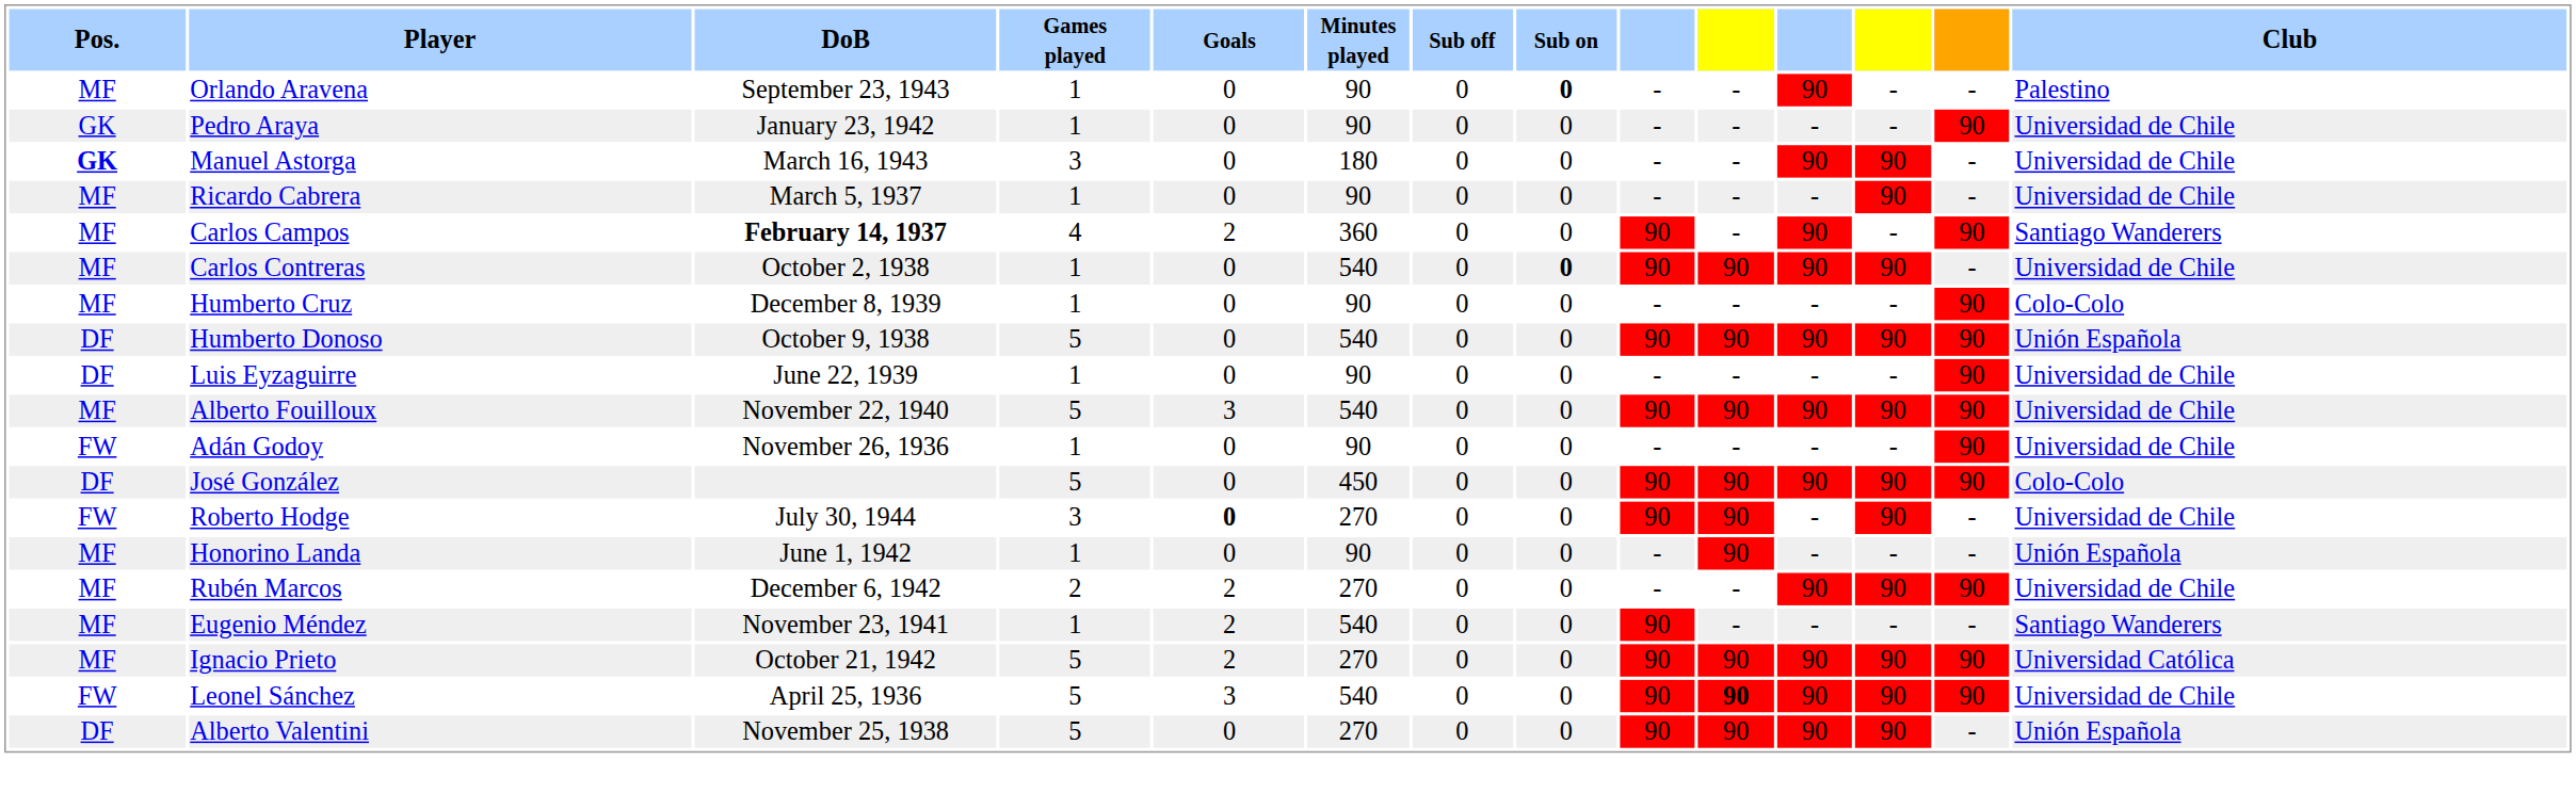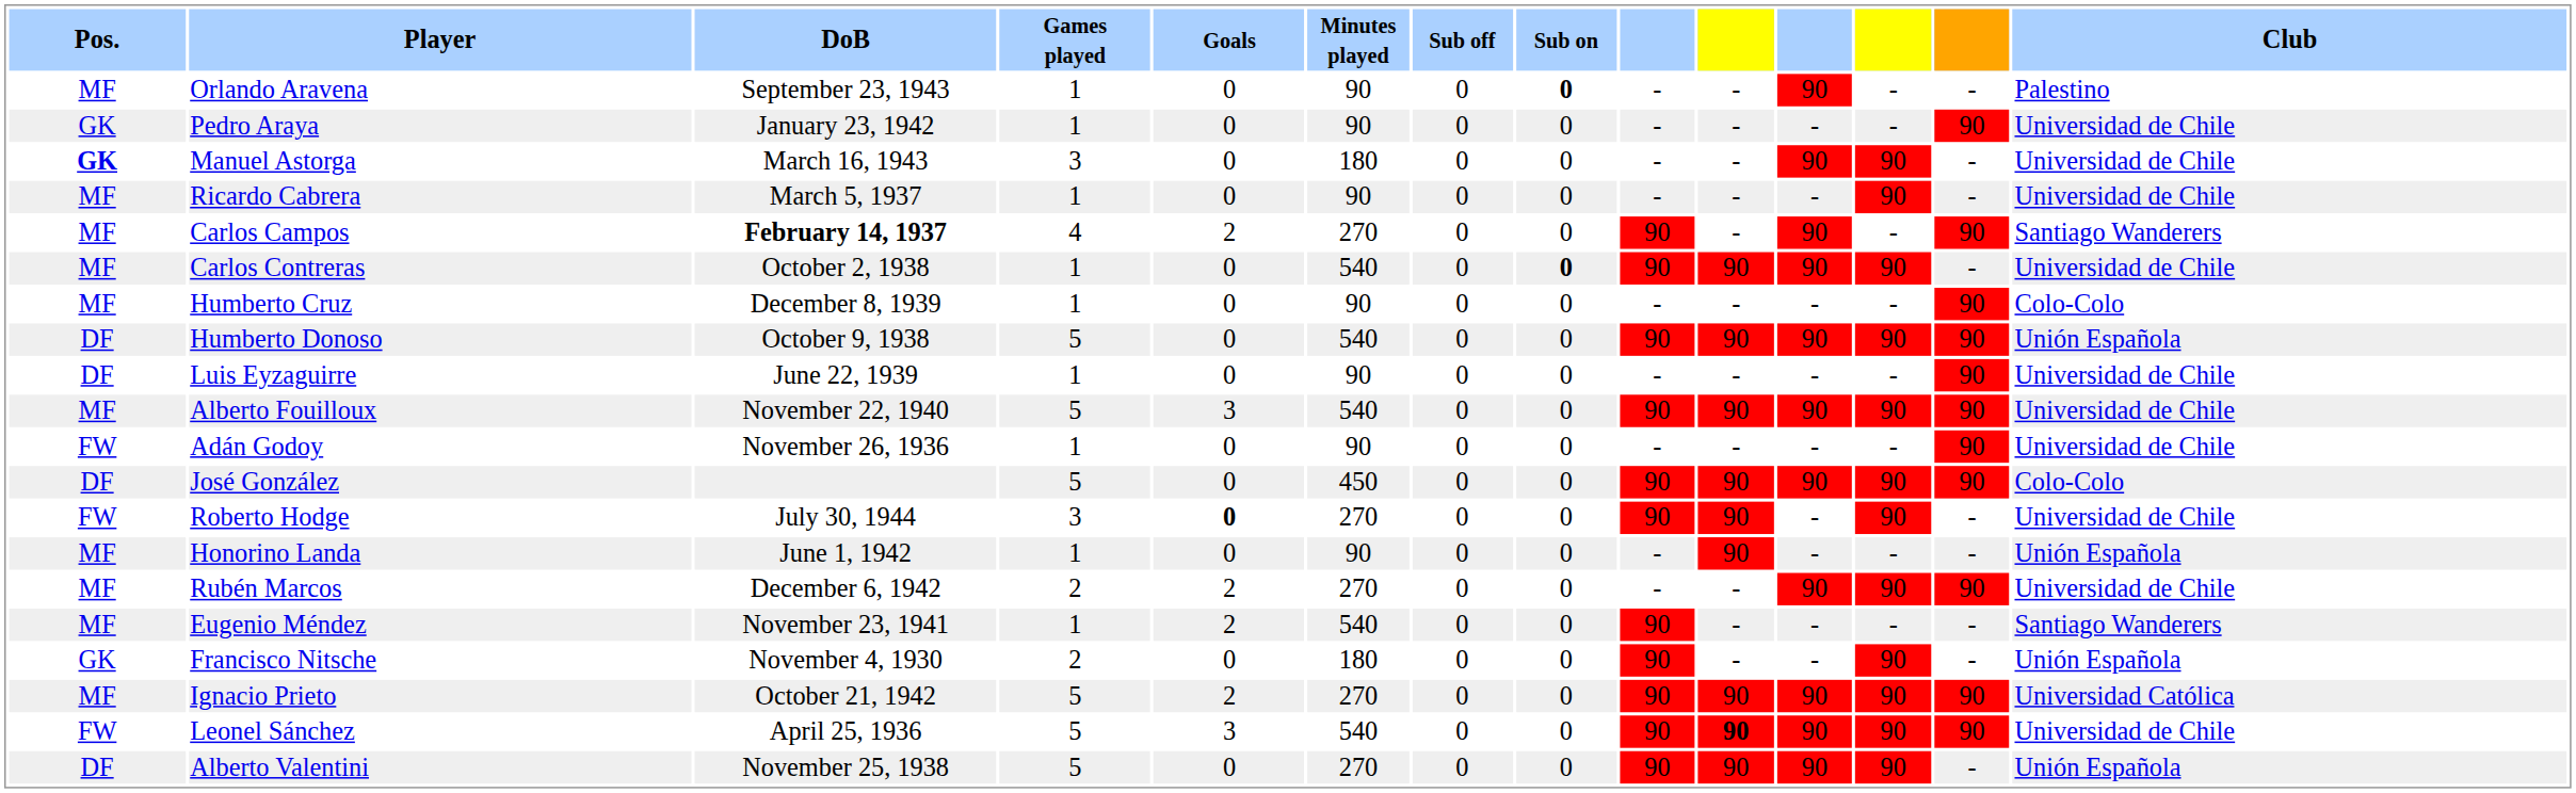 <table border="0" width="100%" style="border: 1px solid #999; background-color:#FFFFFF; text-align:center">
 <tr align="center" bgcolor="#AAD0FF">
 <th width=7%>Pos.</th>
 <th width=20%>Player</th>
 <th width=12%>DoB</th>
 <th width=6%><small>Games<br>played</small></th>
 <th width=6%><small>Goals</small></th>
 <th width=4%><small>Minutes<br>played</small></th>
 <th width=4%><small>Sub off</small></th>
 <th width=4%><small>Sub on</small></th>
 <th width=3%></th>
 <th width=3% bgcolor=yellow></th>
 <th width=3%></th>
 <th width=3% bgcolor=yellow></th>
 <th width=3% bgcolor=orange></th>
 <th width=27%>Club</th>
 </tr>
 <tr>
 <td><a href='#'>MF</a></td>
 <td align="left"><a href='#'>Orlando Aravena</a></td>
 <td>September 23, 1943</td>
 <td>1</td>
 <td>0</td>
 <td>90</td>
 <td>0</td>
 <td><strong>0</strong></td>
 <td>-</td>
 <td>-</td>
 <td bgcolor=red>90</td>
 <td>-</td>
 <td>-</td>
 <td align="left"> <a href='#'>Palestino</a></td>
 </tr>
 <tr bgcolor="#EFEFEF">
 <td><a href='#'>GK</a></td>
 <td align="left"><a href='#'>Pedro Araya</a></td>
 <td>January 23, 1942</td>
 <td>1</td>
 <td>0</td>
 <td>90</td>
 <td>0</td>
 <td>0</td>
 <td>-</td>
 <td>-</td>
 <td>-</td>
 <td>-</td>
 <td bgcolor=red>90</td>
 <td align="left"> <a href='#'>Universidad de Chile</a></td>
 </tr>
 <tr>
 <td><strong><a href='#'>GK</a></strong></td>
 <td align="left"><a href='#'>Manuel Astorga</a></td>
 <td>March 16, 1943</td>
 <td>3</td>
 <td>0</td>
 <td>180</td>
 <td>0</td>
 <td>0</td>
 <td>-</td>
 <td>-</td>
 <td bgcolor=red>90</td>
 <td bgcolor=red>90</td>
 <td>-</td>
 <td align="left"> <a href='#'>Universidad de Chile</a></td>
 </tr>
 <tr bgcolor="#EFEFEF">
 <td><a href='#'>MF</a></td>
 <td align="left"><a href='#'>Ricardo Cabrera</a></td>
 <td>March 5, 1937</td>
 <td>1</td>
 <td>0</td>
 <td>90</td>
 <td>0</td>
 <td>0</td>
 <td>-</td>
 <td>-</td>
 <td>-</td>
 <td bgcolor=red>90</td>
 <td>-</td>
 <td align="left"> <a href='#'>Universidad de Chile</a></td>
 </tr>
 <tr>
 <td><a href='#'>MF</a></td>
 <td align="left"><a href='#'>Carlos Campos</a></td>
 <td><strong>February 14, 1937</strong></td>
 <td>4</td>
 <td>2</td>
-<td>360</td>
+<td>270</td>
 <td>0</td>
 <td>0</td>
 <td bgcolor=red>90</td>
 <td>-</td>
 <td bgcolor=red>90</td>
 <td>-</td>
 <td bgcolor=red>90</td>
 <td align="left"> <a href='#'>Santiago Wanderers</a></td>
 </tr>
 <tr bgcolor="#EFEFEF">
 <td><a href='#'>MF</a></td>
 <td align="left"><a href='#'>Carlos Contreras</a></td>
 <td>October 2, 1938</td>
 <td>1</td>
 <td>0</td>
 <td>540</td>
 <td>0</td>
 <td><strong>0</strong></td>
 <td bgcolor=red>90</td>
 <td bgcolor=red>90</td>
 <td bgcolor=red>90</td>
 <td bgcolor=red>90</td>
 <td>-</td>
 <td align="left"> <a href='#'>Universidad de Chile</a></td>
 </tr>
 <tr>
 <td><a href='#'>MF</a></td>
 <td align="left"><a href='#'>Humberto Cruz</a></td>
 <td>December 8, 1939</td>
 <td>1</td>
 <td>0</td>
 <td>90</td>
 <td>0</td>
 <td>0</td>
 <td>-</td>
 <td>-</td>
 <td>-</td>
 <td>-</td>
 <td bgcolor=red>90</td>
 <td align="left"> <a href='#'>Colo-Colo</a></td>
 </tr>
 <tr bgcolor="#EFEFEF">
 <td><a href='#'>DF</a></td>
 <td align="left"><a href='#'>Humberto Donoso</a></td>
 <td>October 9, 1938</td>
 <td>5</td>
 <td>0</td>
 <td>540</td>
 <td>0</td>
 <td>0</td>
 <td bgcolor=red>90</td>
 <td bgcolor=red>90</td>
 <td bgcolor=red>90</td>
 <td bgcolor=red>90</td>
 <td bgcolor=red>90</td>
 <td align="left"> <a href='#'>Unión Española</a></td>
 </tr>
 <tr>
 <td><a href='#'>DF</a></td>
 <td align="left"><a href='#'>Luis Eyzaguirre</a></td>
 <td>June 22, 1939</td>
 <td>1</td>
 <td>0</td>
 <td>90</td>
 <td>0</td>
 <td>0</td>
 <td>-</td>
 <td>-</td>
 <td>-</td>
 <td>-</td>
 <td bgcolor=red>90</td>
 <td align="left"> <a href='#'>Universidad de Chile</a></td>
 </tr>
 <tr bgcolor="#EFEFEF">
 <td><a href='#'>MF</a></td>
 <td align="left"><a href='#'>Alberto Fouilloux</a></td>
 <td>November 22, 1940</td>
 <td>5</td>
 <td>3</td>
 <td>540</td>
 <td>0</td>
 <td>0</td>
 <td bgcolor=red>90</td>
 <td bgcolor=red>90</td>
 <td bgcolor=red>90</td>
 <td bgcolor=red>90</td>
 <td bgcolor=red>90</td>
 <td align="left"> <a href='#'>Universidad de Chile</a></td>
 </tr>
 <tr>
 <td><a href='#'>FW</a></td>
 <td align="left"><a href='#'>Adán Godoy</a></td>
 <td>November 26, 1936</td>
 <td>1</td>
 <td>0</td>
 <td>90</td>
 <td>0</td>
 <td>0</td>
 <td>-</td>
 <td>-</td>
 <td>-</td>
 <td>-</td>
 <td bgcolor=red>90</td>
 <td align="left"> <a href='#'>Universidad de Chile</a></td>
 </tr>
 <tr bgcolor="#EFEFEF">
 <td><a href='#'>DF</a></td>
 <td align="left"><a href='#'>José González</a></td>
 <td></td>
 <td>5</td>
 <td>0</td>
 <td>450</td>
 <td>0</td>
 <td>0</td>
 <td bgcolor=red>90</td>
 <td bgcolor=red>90</td>
 <td bgcolor=red>90</td>
 <td bgcolor=red>90</td>
 <td bgcolor=red>90</td>
 <td align="left"> <a href='#'>Colo-Colo</a></td>
 </tr>
 <tr>
 <td><a href='#'>FW</a></td>
 <td align="left"><a href='#'>Roberto Hodge</a></td>
 <td>July 30, 1944</td>
 <td>3</td>
 <td><strong>0</strong></td>
 <td>270</td>
 <td>0</td>
 <td>0</td>
 <td bgcolor=red>90</td>
 <td bgcolor=red>90</td>
 <td>-</td>
 <td bgcolor=red>90</td>
 <td>-</td>
 <td align="left"> <a href='#'>Universidad de Chile</a></td>
 </tr>
 <tr bgcolor="#EFEFEF">
 <td><a href='#'>MF</a></td>
 <td align="left"><a href='#'>Honorino Landa</a></td>
 <td>June 1, 1942</td>
 <td>1</td>
 <td>0</td>
 <td>90</td>
 <td>0</td>
 <td>0</td>
 <td>-</td>
 <td bgcolor=red>90</td>
 <td>-</td>
 <td>-</td>
 <td>-</td>
 <td align="left"> <a href='#'>Unión Española</a></td>
 </tr>
 <tr>
 <td><a href='#'>MF</a></td>
 <td align="left"><a href='#'>Rubén Marcos</a></td>
 <td>December 6, 1942</td>
 <td>2</td>
 <td>2</td>
 <td>270</td>
 <td>0</td>
 <td>0</td>
 <td>-</td>
 <td>-</td>
 <td bgcolor=red>90</td>
 <td bgcolor=red>90</td>
 <td bgcolor=red>90</td>
 <td align="left"> <a href='#'>Universidad de Chile</a></td>
 </tr>
 <tr bgcolor="#EFEFEF">
 <td><a href='#'>MF</a></td>
 <td align="left"><a href='#'>Eugenio Méndez</a></td>
 <td>November 23, 1941</td>
 <td>1</td>
 <td>2</td>
 <td>540</td>
 <td>0</td>
 <td>0</td>
 <td bgcolor=red>90</td>
 <td>-</td>
 <td>-</td>
 <td>-</td>
 <td>-</td>
 <td align="left"> <a href='#'>Santiago Wanderers</a></td>
 </tr>
+<tr>
+<td><a href='#'>GK</a></td>
+<td align="left"><a href='#'>Francisco Nitsche</a></td>
+<td>November 4, 1930</td>
+<td>2</td>
+<td>0</td>
+<td>180</td>
+<td>0</td>
+<td>0</td>
+<td bgcolor=red>90</td>
+<td>-</td>
+<td>-</td>
+<td bgcolor=red>90</td>
+<td>-</td>
+<td align="left"> <a href='#'>Unión Española</a></td>
+</tr>
 <tr bgcolor="#EFEFEF">
 <td><a href='#'>MF</a></td>
 <td align="left"><a href='#'>Ignacio Prieto</a></td>
 <td>October 21, 1942</td>
 <td>5</td>
 <td>2</td>
 <td>270</td>
 <td>0</td>
 <td>0</td>
 <td bgcolor=red>90</td>
 <td bgcolor=red>90</td>
 <td bgcolor=red>90</td>
 <td bgcolor=red>90</td>
 <td bgcolor=red>90</td>
 <td align="left"> <a href='#'>Universidad Católica</a></td>
 </tr>
 <tr>
 <td><a href='#'>FW</a></td>
 <td align="left"><a href='#'>Leonel Sánchez</a></td>
 <td>April 25, 1936</td>
 <td>5</td>
 <td>3</td>
 <td>540</td>
 <td>0</td>
 <td>0</td>
 <td bgcolor=red>90</td>
 <td bgcolor=red><strong>90</strong></td>
 <td bgcolor=red>90</td>
 <td bgcolor=red>90</td>
 <td bgcolor=red>90</td>
 <td align="left"> <a href='#'>Universidad de Chile</a></td>
 </tr>
 <tr bgcolor="#EFEFEF">
 <td><a href='#'>DF</a></td>
 <td align="left"><a href='#'>Alberto Valentini</a></td>
 <td>November 25, 1938</td>
 <td>5</td>
 <td>0</td>
 <td>270</td>
 <td>0</td>
 <td>0</td>
 <td bgcolor=red>90</td>
 <td bgcolor=red>90</td>
 <td bgcolor=red>90</td>
 <td bgcolor=red>90</td>
 <td>-</td>
 <td align="left"> <a href='#'>Unión Española</a></td>
 </tr>
 </table>
